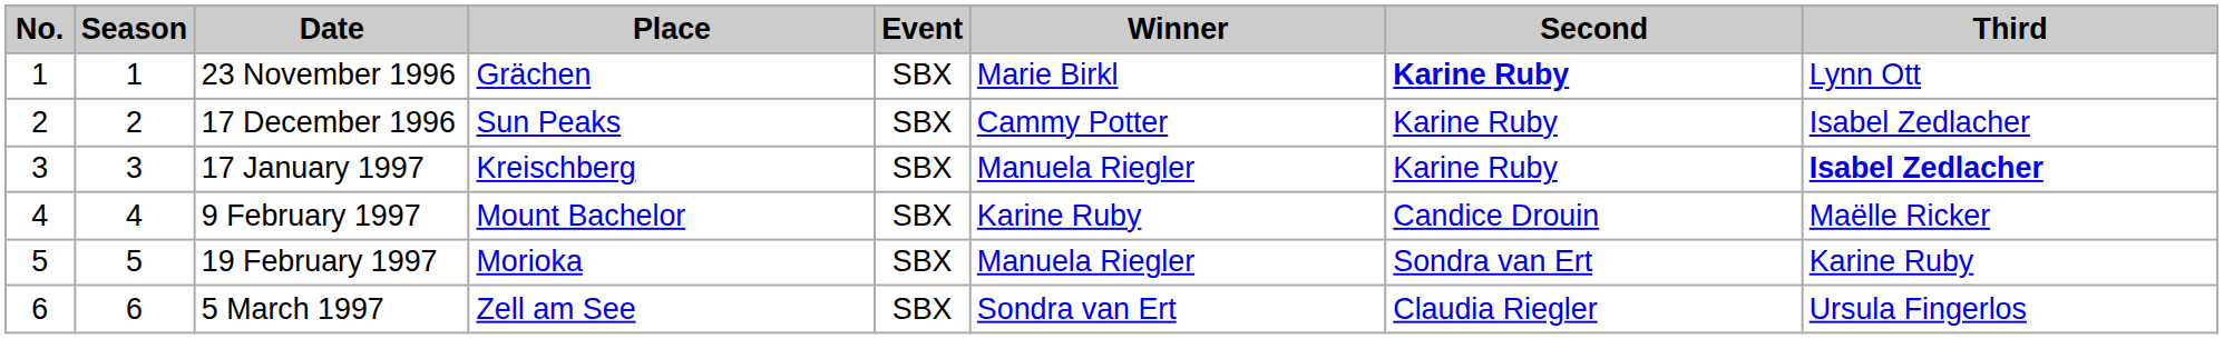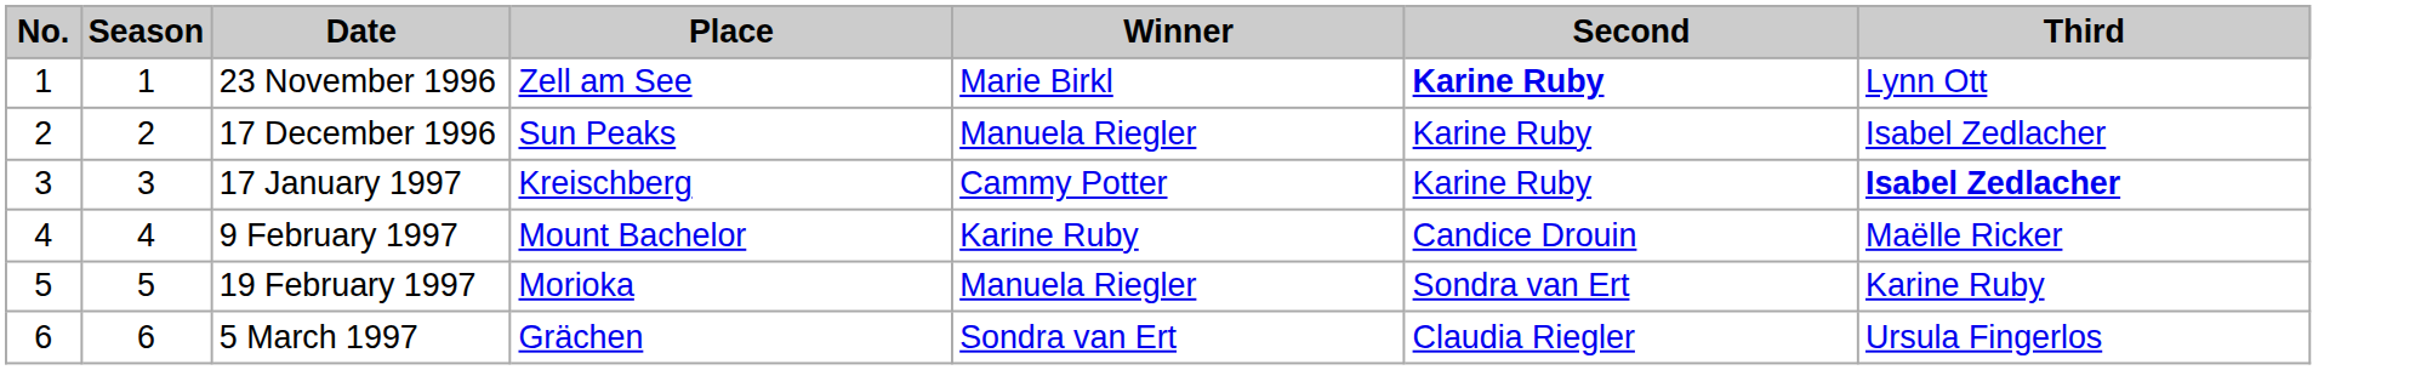 <table class="wikitable plainrowheaders" style="background:#fff; font-size:86%; border:grey solid 1px; border-collapse:collapse;">
 <tr style="background:#ccc; text-align:center;">
 <th scope="col" style="background:#ccc; width:25px;">No.</th>
 <th scope="col" style="background:#ccc; width:30px;">Season</th>
 <th scope="col" style="background:#ccc; width:120px;">Date</th>
 <th scope="col" style="background:#ccc; width:180px;">Place</th>
-<th scope="col" style="background:#ccc; width:15px;">Event</th>
 <th scope="col" style="background:#ccc; width:185px;">Winner</th>
 <th scope="col" style="background:#ccc; width:185px;">Second</th>
 <th scope="col" style="background:#ccc; width:185px;">Third</th>
 </tr>
 <tr>
 <td align=center>1</td>
 <td align=center>1</td>
 <td>23 November 1996</td>
-<td> <a href='#'>Grächen</a></td>
-<td align=center>SBX</td>
+<td> <a href='#'>Zell am See</a></td>
 <td> <a href='#'>Marie Birkl</a></td>
 <td><strong> <a href='#'>Karine Ruby</a></strong></td>
 <td> <a href='#'>Lynn Ott</a></td>
 </tr>
 <tr>
 <td align=center>2</td>
 <td align=center>2</td>
 <td>17 December 1996</td>
 <td> <a href='#'>Sun Peaks</a></td>
-<td align=center>SBX</td>
-<td> <a href='#'>Cammy Potter</a></td>
+<td> <a href='#'>Manuela Riegler</a></td>
 <td> <a href='#'>Karine Ruby</a></td>
 <td> <a href='#'>Isabel Zedlacher</a></td>
 </tr>
 <tr>
 <td align=center>3</td>
 <td align=center>3</td>
 <td>17 January 1997</td>
 <td> <a href='#'>Kreischberg</a></td>
-<td align=center>SBX</td>
-<td> <a href='#'>Manuela Riegler</a></td>
+<td> <a href='#'>Cammy Potter</a></td>
 <td> <a href='#'>Karine Ruby</a></td>
 <td><strong> <a href='#'>Isabel Zedlacher</a></strong></td>
 </tr>
 <tr>
 <td align=center>4</td>
 <td align=center>4</td>
 <td>9 February 1997</td>
 <td> <a href='#'>Mount Bachelor</a></td>
-<td align=center>SBX</td>
 <td> <a href='#'>Karine Ruby</a></td>
 <td> <a href='#'>Candice Drouin</a></td>
 <td> <a href='#'>Maëlle Ricker</a></td>
 </tr>
 <tr>
 <td align=center>5</td>
 <td align=center>5</td>
 <td>19 February 1997</td>
 <td> <a href='#'>Morioka</a></td>
-<td align=center>SBX</td>
 <td> <a href='#'>Manuela Riegler</a></td>
 <td> <a href='#'>Sondra van Ert</a></td>
 <td> <a href='#'>Karine Ruby</a></td>
 </tr>
 <tr>
 <td align=center>6</td>
 <td align=center>6</td>
 <td>5 March 1997</td>
-<td> <a href='#'>Zell am See</a></td>
-<td align=center>SBX</td>
+<td> <a href='#'>Grächen</a></td>
 <td> <a href='#'>Sondra van Ert</a></td>
 <td> <a href='#'>Claudia Riegler</a></td>
 <td> <a href='#'>Ursula Fingerlos</a></td>
 </tr>
 </table>
